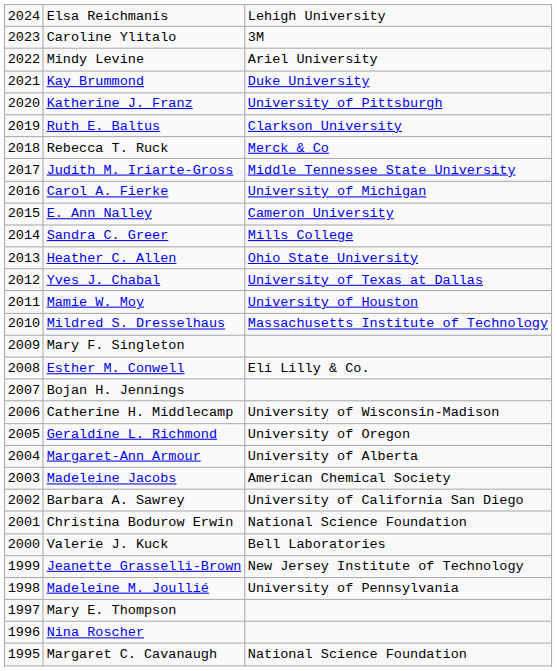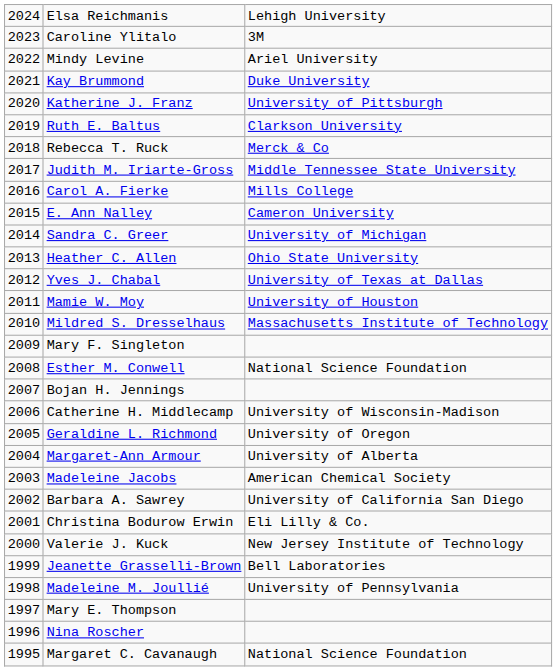 <table class="wikitable">
 <tr>
 <td>2024</td>
 <td>Elsa Reichmanis</td>
 <td>Lehigh University</td>
 </tr>
 <tr>
 <td>2023</td>
 <td>Caroline Ylitalo</td>
 <td>3M</td>
 </tr>
 <tr>
 <td>2022</td>
 <td>Mindy Levine</td>
 <td>Ariel University</td>
 </tr>
 <tr>
 <td>2021</td>
 <td><a href='#'>Kay Brummond</a></td>
 <td><a href='#'>Duke University</a></td>
 </tr>
 <tr>
 <td>2020</td>
 <td><a href='#'>Katherine J. Franz</a></td>
 <td><a href='#'>University of Pittsburgh</a></td>
 </tr>
 <tr>
 <td>2019</td>
 <td><a href='#'>Ruth E. Baltus</a></td>
 <td><a href='#'>Clarkson University</a></td>
 </tr>
 <tr>
 <td>2018</td>
 <td>Rebecca T. Ruck</td>
 <td><a href='#'>Merck & Co</a></td>
 </tr>
 <tr>
 <td>2017</td>
 <td><a href='#'>Judith M. Iriarte-Gross</a></td>
 <td><a href='#'>Middle Tennessee State University</a></td>
 </tr>
 <tr>
 <td>2016</td>
 <td><a href='#'>Carol A. Fierke</a></td>
-<td><a href='#'>University of Michigan</a></td>
+<td><a href='#'>Mills College</a></td>
 </tr>
 <tr>
 <td>2015</td>
 <td><a href='#'>E. Ann Nalley</a></td>
 <td><a href='#'>Cameron University</a></td>
 </tr>
 <tr>
 <td>2014</td>
 <td><a href='#'>Sandra C. Greer</a></td>
-<td><a href='#'>Mills College</a></td>
+<td><a href='#'>University of Michigan</a></td>
 </tr>
 <tr>
 <td>2013</td>
 <td><a href='#'>Heather C. Allen</a></td>
 <td><a href='#'>Ohio State University</a></td>
 </tr>
 <tr>
 <td>2012</td>
 <td><a href='#'>Yves J. Chabal</a></td>
 <td><a href='#'>University of Texas at Dallas</a></td>
 </tr>
 <tr>
 <td>2011</td>
 <td><a href='#'>Mamie W. Moy</a></td>
 <td><a href='#'>University of Houston</a></td>
 </tr>
 <tr>
 <td>2010</td>
 <td><a href='#'>Mildred S. Dresselhaus</a></td>
 <td><a href='#'>Massachusetts Institute of Technology</a></td>
 </tr>
 <tr>
 <td>2009</td>
 <td>Mary F. Singleton</td>
 <td></td>
 </tr>
 <tr>
 <td>2008</td>
 <td><a href='#'>Esther M. Conwell</a></td>
-<td>Eli Lilly & Co.</td>
+<td>National Science Foundation</td>
 </tr>
 <tr>
 <td>2007</td>
 <td>Bojan H. Jennings</td>
 <td></td>
 </tr>
 <tr>
 <td>2006</td>
 <td>Catherine H. Middlecamp</td>
 <td>University of Wisconsin-Madison</td>
 </tr>
 <tr>
 <td>2005</td>
 <td><a href='#'>Geraldine L. Richmond</a></td>
 <td>University of Oregon</td>
 </tr>
 <tr>
 <td>2004</td>
 <td><a href='#'>Margaret-Ann Armour</a></td>
 <td>University of Alberta</td>
 </tr>
 <tr>
 <td>2003</td>
 <td><a href='#'>Madeleine Jacobs</a></td>
 <td>American Chemical Society</td>
 </tr>
 <tr>
 <td>2002</td>
 <td>Barbara A. Sawrey</td>
 <td>University of California San Diego</td>
 </tr>
 <tr>
 <td>2001</td>
 <td>Christina Bodurow Erwin</td>
-<td>National Science Foundation</td>
+<td>Eli Lilly & Co.</td>
 </tr>
 <tr>
 <td>2000</td>
 <td>Valerie J. Kuck</td>
-<td>Bell Laboratories</td>
+<td>New Jersey Institute of Technology</td>
 </tr>
 <tr>
 <td>1999</td>
 <td><a href='#'>Jeanette Grasselli-Brown</a></td>
-<td>New Jersey Institute of Technology</td>
+<td>Bell Laboratories</td>
 </tr>
 <tr>
 <td>1998</td>
 <td><a href='#'>Madeleine M. Joullié</a></td>
 <td>University of Pennsylvania</td>
 </tr>
 <tr>
 <td>1997</td>
 <td>Mary E. Thompson</td>
 <td></td>
 </tr>
 <tr>
 <td>1996</td>
 <td><a href='#'>Nina Roscher</a></td>
 <td></td>
 </tr>
 <tr>
 <td>1995</td>
 <td>Margaret C. Cavanaugh</td>
 <td>National Science Foundation</td>
 </tr>
 </table>
